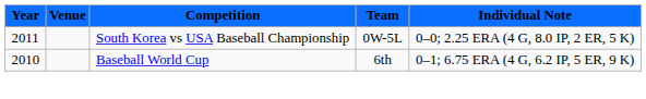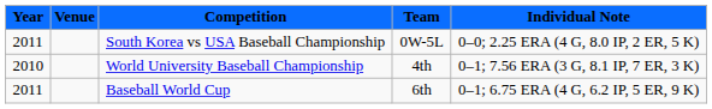 <table class="wikitable">
 <tr>
 <th style="background:#0A6EFF"><span>Year</span></th>
 <th style="background:#0A6EFF"><span>Venue</span></th>
 <th style="background:#0A6EFF"><span>Competition</span></th>
 <th style="background:#0A6EFF"><span>Team</span></th>
 <th style="background:#0A6EFF"><span>Individual Note</span></th>
 </tr>
 <tr>
 <td> 2011 </td>
 <td>  </td>
 <td> <a href='#'>South Korea</a> vs <a href='#'>USA</a> Baseball Championship </td>
 <td style="text-align:center"> 0W-5L </td>
 <td> 0–0; 2.25 ERA (4 G, 8.0 IP, 2 ER, 5 K) </td>
 </tr>
 <tr>
 <td> 2010 </td>
 <td> </td>
+<td> <a href='#'>World University Baseball Championship</a> </td>
+<td style="text-align:center">4th</td>
+<td> 0–1; 7.56 ERA (3 G, 8.1 IP, 7 ER, 3 K) </td>
+</tr>
+<tr>
+<td> 2011 </td>
+<td> </td>
 <td> <a href='#'>Baseball World Cup</a></td>
 <td style="text-align:center">6th</td>
 <td> 0–1; 6.75 ERA (4 G, 6.2 IP, 5 ER, 9 K) </td>
 </tr>
 </table>
